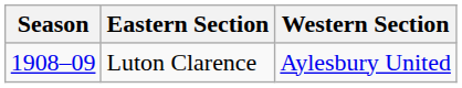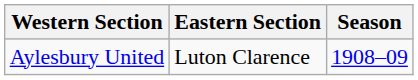 <table class="wikitable" style="text-align: left">
 <tr>
+<th>Western Section</th>
+<th>Eastern Section</th>
 <th>Season</th>
-<th>Eastern Section</th>
-<th>Western Section</th>
 </tr>
 <tr>
+<td><a href='#'>Aylesbury United</a></td>
+<td>Luton Clarence</td>
 <td><a href='#'>1908–09</a></td>
-<td>Luton Clarence</td>
-<td><a href='#'>Aylesbury United</a></td>
 </tr>
 </table>
